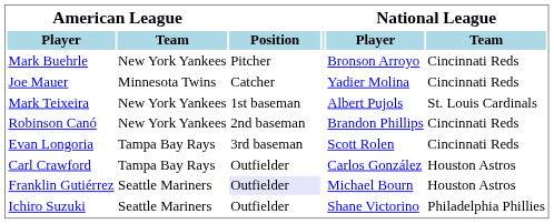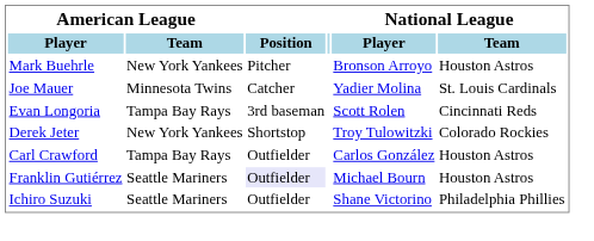 <table cellpadding="1"  style="width:auto; font-size:90%; border:1px solid gray;">
 <tr style="text-align:center; font-size:larger;">
 <th colspan=2>American League</th>
 <th></th>
 <th></th>
 <th colspan=2>National League</th>
 </tr>
 <tr style="background:lightblue;">
 <th>Player</th>
 <th>Team</th>
 <th>Position</th>
 <th></th>
 <th>Player</th>
 <th>Team</th>
 </tr>
 <tr>
 <td><a href='#'>Mark Buehrle</a></td>
 <td>New York Yankees</td>
 <td>Pitcher</td>
 <td></td>
 <td><a href='#'>Bronson Arroyo</a></td>
-<td>Cincinnati Reds</td>
+<td>Houston Astros</td>
 </tr>
 <tr>
 <td><a href='#'>Joe Mauer</a></td>
 <td>Minnesota Twins</td>
 <td>Catcher</td>
 <td></td>
 <td><a href='#'>Yadier Molina</a></td>
-<td>Cincinnati Reds</td>
-</tr>
-<tr>
-<td><a href='#'>Mark Teixeira</a></td>
-<td>New York Yankees</td>
-<td>1st baseman</td>
-<td></td>
-<td><a href='#'>Albert Pujols</a></td>
 <td>St. Louis Cardinals</td>
-</tr>
-<tr>
-<td><a href='#'>Robinson Canó</a></td>
-<td>New York Yankees</td>
-<td>2nd baseman    </td>
-<td></td>
-<td><a href='#'>Brandon Phillips</a></td>
-<td>Cincinnati Reds</td>
 </tr>
 <tr>
 <td><a href='#'>Evan Longoria</a></td>
 <td>Tampa Bay Rays</td>
 <td>3rd baseman</td>
 <td></td>
 <td><a href='#'>Scott Rolen</a></td>
 <td>Cincinnati Reds</td>
+</tr>
+<tr>
+<td><a href='#'>Derek Jeter</a></td>
+<td>New York Yankees</td>
+<td>Shortstop</td>
+<td></td>
+<td><a href='#'>Troy Tulowitzki</a></td>
+<td>Colorado Rockies</td>
 </tr>
 <tr>
 <td><a href='#'>Carl Crawford</a></td>
 <td>Tampa Bay Rays</td>
 <td>Outfielder</td>
 <td></td>
 <td><a href='#'>Carlos González</a></td>
 <td>Houston Astros</td>
 </tr>
 <tr>
 <td><a href='#'>Franklin Gutiérrez</a></td>
 <td>Seattle Mariners</td>
 <td style="background: lavender;">Outfielder</td>
 <td></td>
 <td><a href='#'>Michael Bourn</a></td>
 <td>Houston Astros</td>
 </tr>
 <tr>
 <td><a href='#'>Ichiro Suzuki</a></td>
 <td>Seattle Mariners</td>
 <td>Outfielder</td>
 <td></td>
 <td><a href='#'>Shane Victorino</a></td>
 <td>Philadelphia Phillies</td>
 </tr>
 </table>
